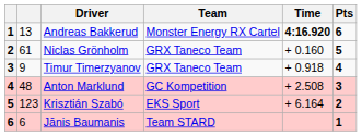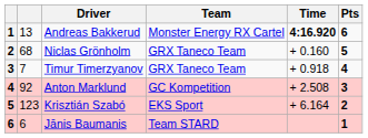 <table class="wikitable" style="font-size:95%">
 <tr>
 <th></th>
 <th></th>
 <th>Driver</th>
 <th>Team</th>
 <th>Time</th>
 <th>Pts</th>
 </tr>
 <tr>
 <th>1</th>
 <td>13</td>
 <td> <a href='#'>Andreas Bakkerud</a></td>
 <td><a href='#'>Monster Energy RX Cartel</a></td>
 <td><strong>4:16.920</strong></td>
 <td><strong>6</strong></td>
 </tr>
 <tr>
 <th>2</th>
-<td>61</td>
+<td>68</td>
 <td> <a href='#'>Niclas Grönholm</a></td>
 <td><a href='#'>GRX Taneco Team</a></td>
 <td>+ 0.160</td>
 <td><strong>5</strong></td>
 </tr>
 <tr>
 <th>3</th>
-<td>9</td>
+<td>7</td>
 <td> <a href='#'>Timur Timerzyanov</a></td>
 <td><a href='#'>GRX Taneco Team</a></td>
 <td>+ 0.918</td>
 <td><strong>4</strong></td>
 </tr>
 <tr>
 <th style="background:#ffcccc;">4</th>
-<td style="background:#ffcccc;">48</td>
+<td style="background:#ffcccc;">92</td>
 <td style="background:#ffcccc;"> <a href='#'>Anton Marklund</a></td>
 <td style="background:#ffcccc;"><a href='#'>GC Kompetition</a></td>
 <td style="background:#ffcccc;">+ 2.508</td>
 <td style="background:#ffcccc;"><strong>3</strong></td>
 </tr>
 <tr>
 <th style="background:#ffcccc;">5</th>
 <td style="background:#ffcccc;">123</td>
 <td style="background:#ffcccc;"> <a href='#'>Krisztián Szabó</a></td>
 <td style="background:#ffcccc;"><a href='#'>EKS Sport</a></td>
 <td style="background:#ffcccc;">+ 6.164</td>
 <td style="background:#ffcccc;"><strong>2</strong></td>
 </tr>
 <tr>
 <th style="background:#ffcccc;">6</th>
 <td style="background:#ffcccc;">6</td>
 <td style="background:#ffcccc;"> <a href='#'>Jānis Baumanis</a></td>
 <td style="background:#ffcccc;"><a href='#'>Team STARD</a></td>
 <td style="background:#ffcccc;"></td>
 <td style="background:#ffcccc;"><strong>1</strong></td>
 </tr>
 </table>
